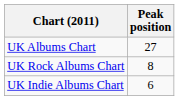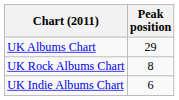 <table class="wikitable sortable">
 <tr>
 <th style="text-align:center;">Chart (2011)</th>
 <th style="text-align:center;">Peak<br>position</th>
 </tr>
 <tr>
 <td align="left"><a href='#'>UK Albums Chart</a></td>
-<td style="text-align:center;">27</td>
+<td style="text-align:center;">29</td>
 </tr>
 <tr>
 <td align="left"><a href='#'>UK Rock Albums Chart</a></td>
 <td style="text-align:center;">8</td>
 </tr>
 <tr>
 <td align="left"><a href='#'>UK Indie Albums Chart</a></td>
 <td style="text-align:center;">6</td>
 </tr>
 </table>
